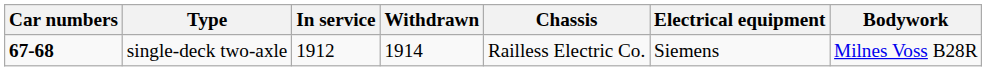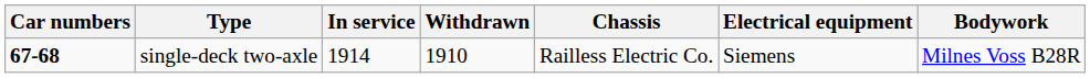 <table class="wikitable">
 <tr>
 <th>Car numbers</th>
 <th>Type</th>
 <th>In service</th>
 <th>Withdrawn</th>
 <th>Chassis</th>
 <th>Electrical equipment</th>
 <th>Bodywork</th>
 </tr>
 <tr>
 <td><strong>67-68</strong></td>
 <td>single-deck two-axle</td>
-<td>1912</td>
 <td>1914</td>
+<td>1910</td>
 <td>Railless Electric Co.</td>
 <td>Siemens</td>
 <td><a href='#'>Milnes Voss</a> B28R</td>
 </tr>
 </table>
